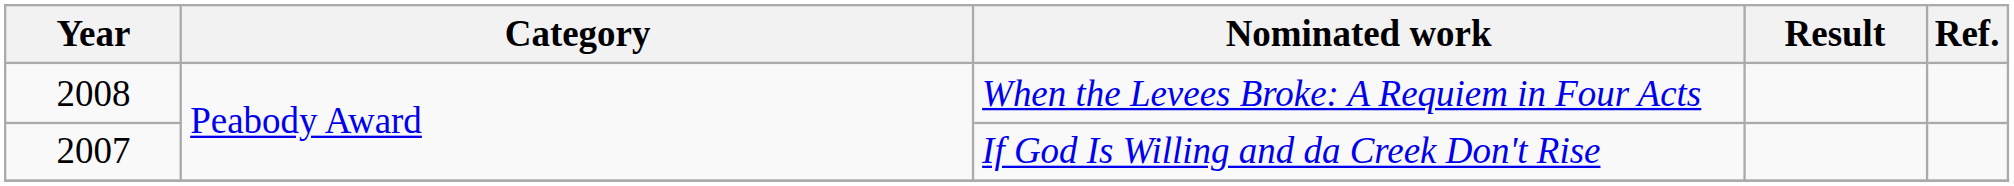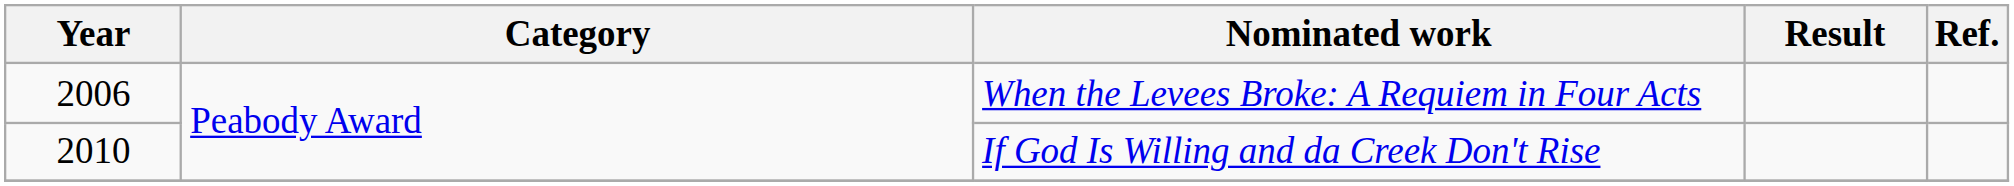 <table class=wikitable>
 <tr>
 <th scope="col" style="width:5em;">Year</th>
 <th scope="col" style="width:26em;">Category</th>
 <th scope="col" style="width:25em;">Nominated work</th>
 <th scope="col" style="width:5em;">Result</th>
 <th>Ref.</th>
 </tr>
 <tr>
-<td style="text-align:center;">2008</td>
+<td style="text-align:center;">2006</td>
 <td rowspan=2><a href='#'>Peabody Award</a></td>
 <td><em><a href='#'>When the Levees Broke: A Requiem in Four Acts</a></em></td>
 <td></td>
 <td></td>
 </tr>
 <tr>
-<td style="text-align:center;">2007</td>
+<td style="text-align:center;">2010</td>
 <td><em><a href='#'>If God Is Willing and da Creek Don't Rise</a></em></td>
 <td></td>
 <td></td>
 </tr>
 <tr>
 </tr>
 </table>
